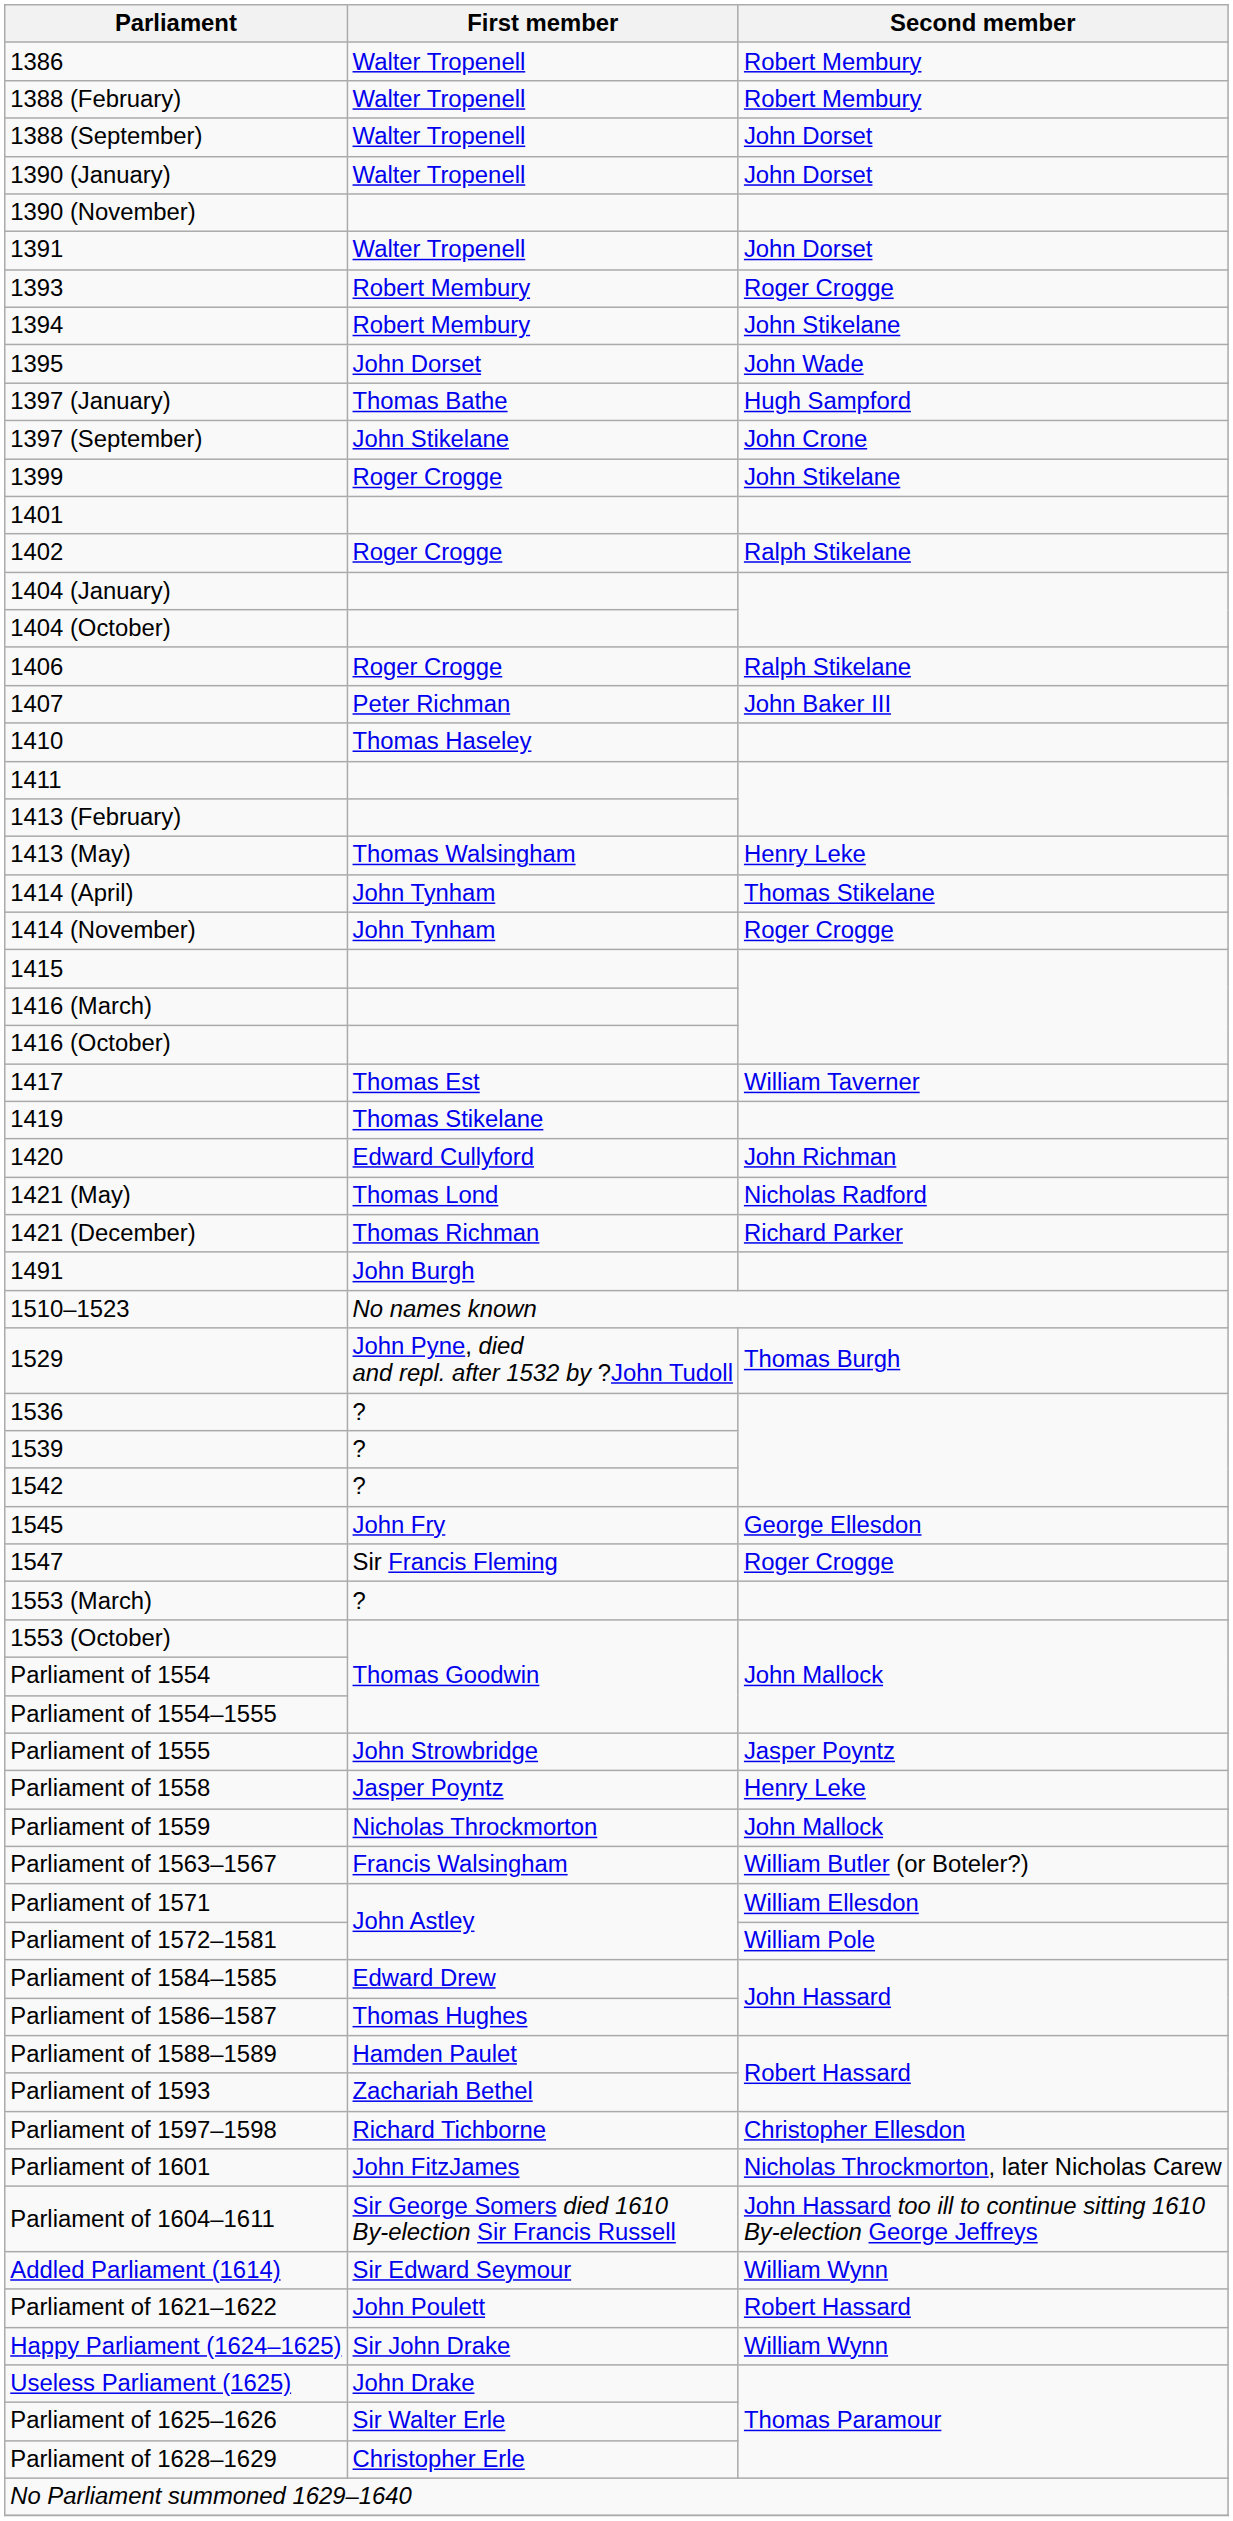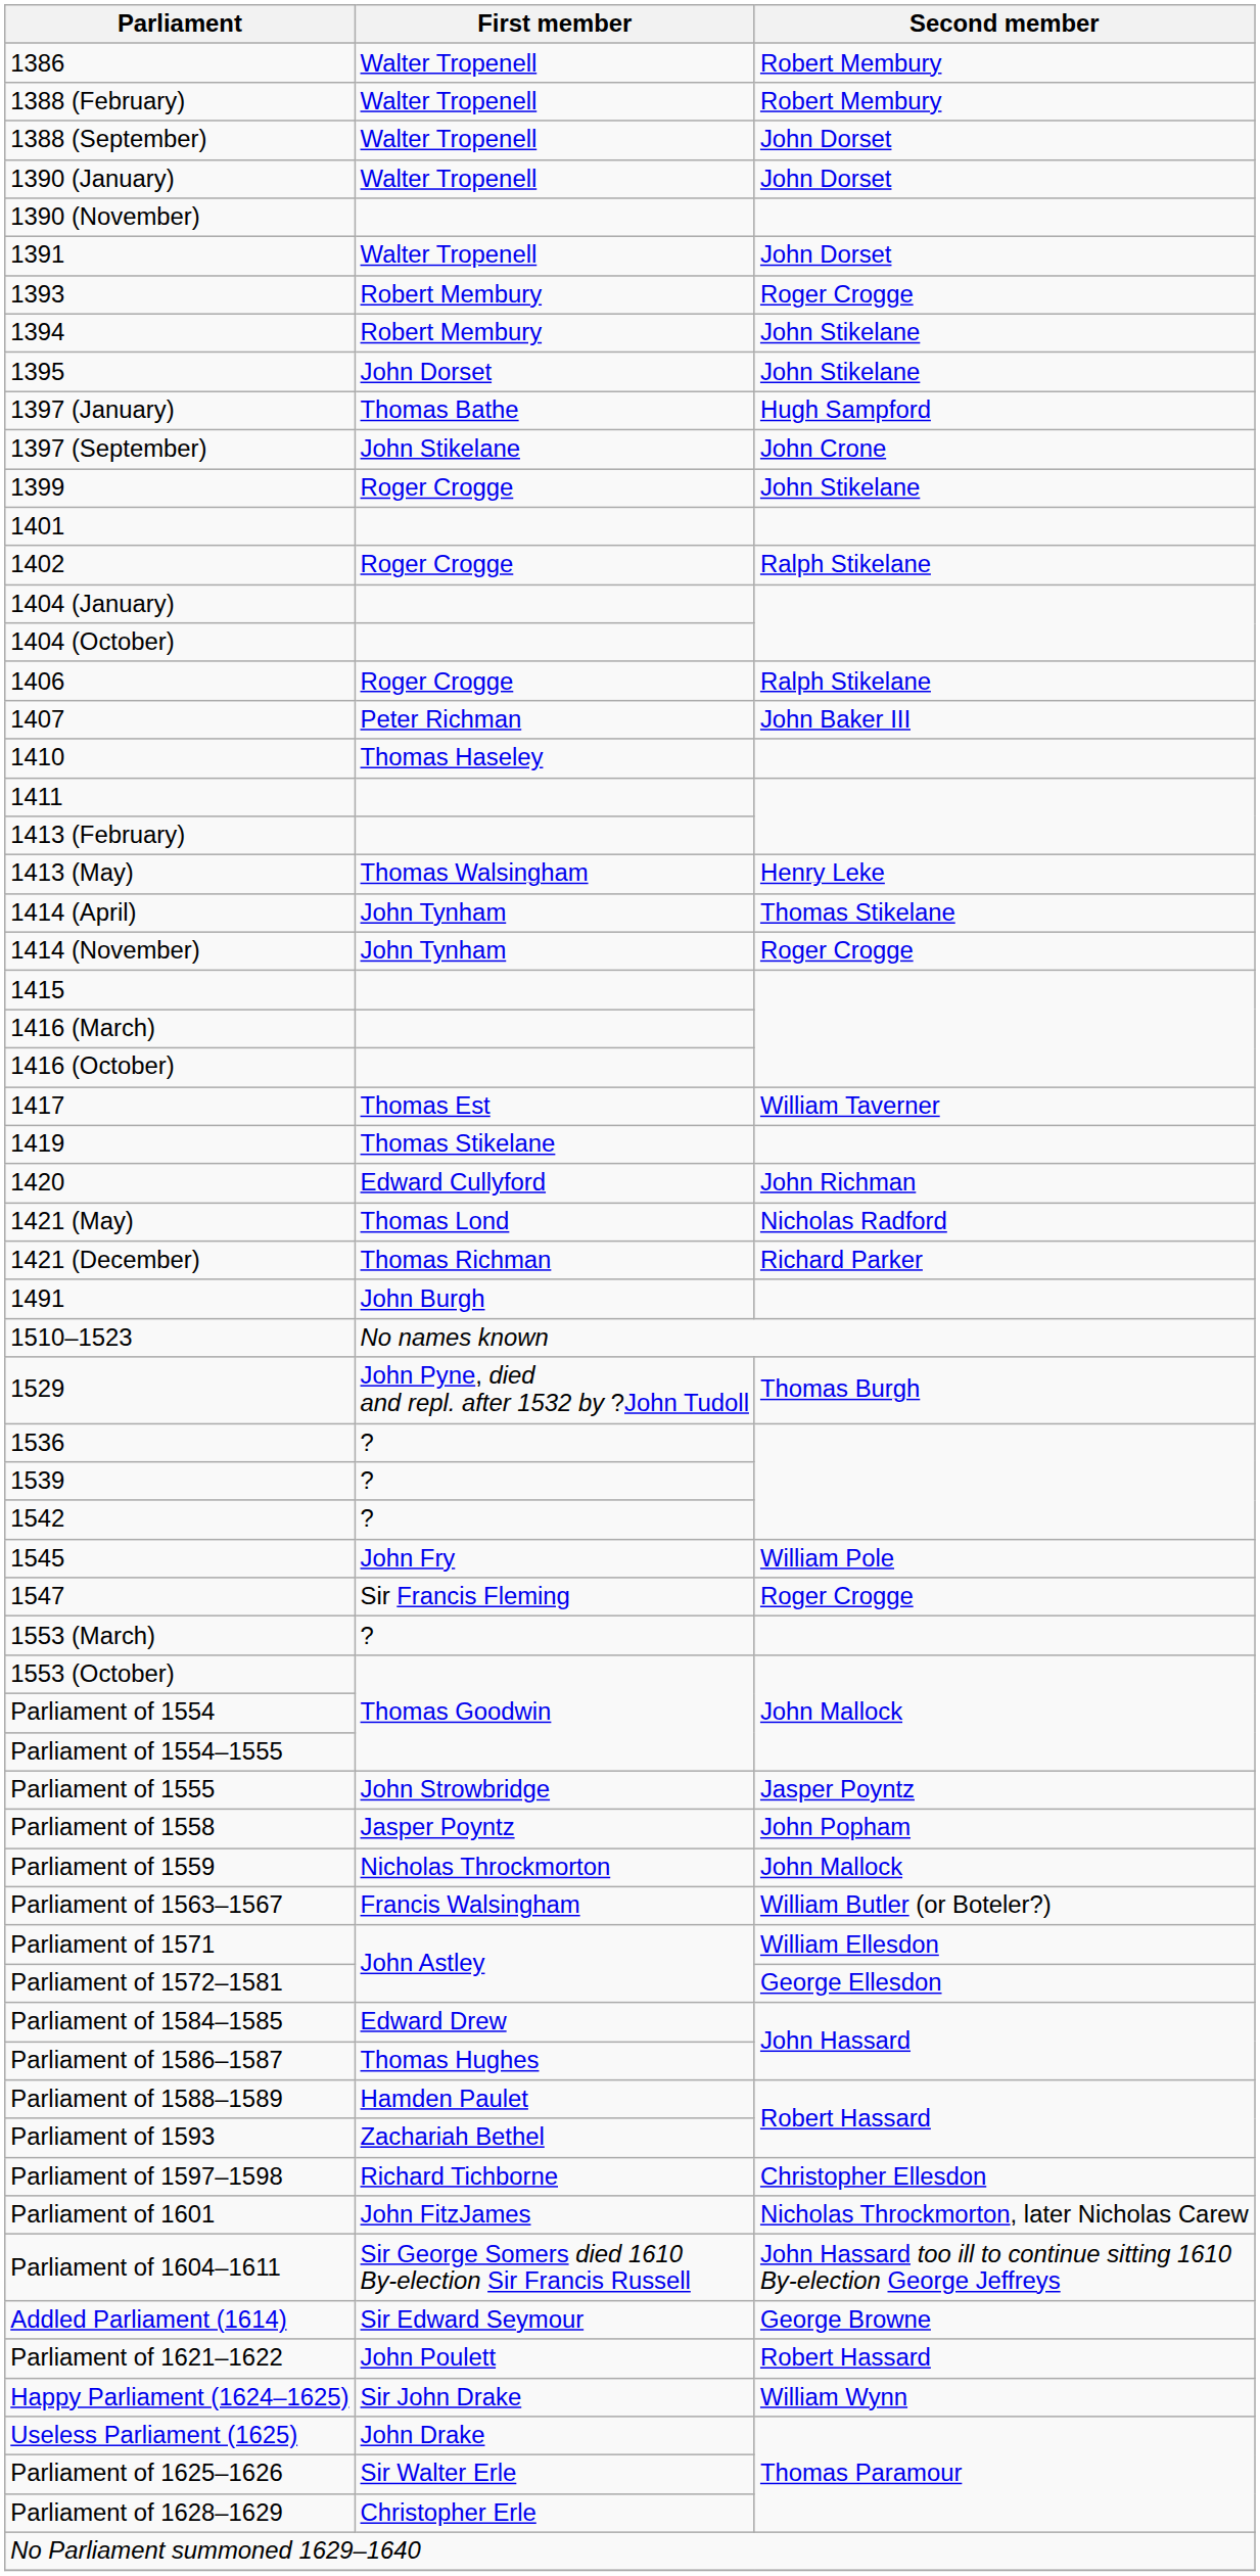 <table class="wikitable">
 <tr>
 <th>Parliament</th>
 <th>First member</th>
 <th>Second member</th>
 </tr>
 <tr>
 <td>1386</td>
 <td><a href='#'>Walter Tropenell</a></td>
 <td><a href='#'>Robert Membury</a></td>
 </tr>
 <tr>
 <td>1388 (February)</td>
 <td><a href='#'>Walter Tropenell</a></td>
 <td><a href='#'>Robert Membury</a></td>
 </tr>
 <tr>
 <td>1388 (September)</td>
 <td><a href='#'>Walter Tropenell</a></td>
 <td><a href='#'>John Dorset</a></td>
 </tr>
 <tr>
 <td>1390 (January)</td>
 <td><a href='#'>Walter Tropenell</a></td>
 <td><a href='#'>John Dorset</a></td>
 </tr>
 <tr>
 <td>1390 (November)</td>
 <td></td>
 </tr>
 <tr>
 <td>1391</td>
 <td><a href='#'>Walter Tropenell</a></td>
 <td><a href='#'>John Dorset</a></td>
 </tr>
 <tr>
 <td>1393</td>
 <td><a href='#'>Robert Membury</a></td>
 <td><a href='#'>Roger Crogge</a></td>
 </tr>
 <tr>
 <td>1394</td>
 <td><a href='#'>Robert Membury</a></td>
 <td><a href='#'>John Stikelane</a></td>
 </tr>
 <tr>
 <td>1395</td>
 <td><a href='#'>John Dorset</a></td>
-<td><a href='#'>John Wade</a></td>
+<td><a href='#'>John Stikelane</a></td>
 </tr>
 <tr>
 <td>1397 (January)</td>
 <td><a href='#'>Thomas Bathe</a></td>
 <td><a href='#'>Hugh Sampford</a></td>
 </tr>
 <tr>
 <td>1397 (September)</td>
 <td><a href='#'>John Stikelane</a></td>
 <td><a href='#'>John Crone</a></td>
 </tr>
 <tr>
 <td>1399</td>
 <td><a href='#'>Roger Crogge</a></td>
 <td><a href='#'>John Stikelane</a></td>
 </tr>
 <tr>
 <td>1401</td>
 <td></td>
 </tr>
 <tr>
 <td>1402</td>
 <td><a href='#'>Roger Crogge</a></td>
 <td><a href='#'>Ralph Stikelane</a></td>
 </tr>
 <tr>
 <td>1404 (January)</td>
 <td></td>
 </tr>
 <tr>
 <td>1404 (October)</td>
 <td></td>
 </tr>
 <tr>
 <td>1406</td>
 <td><a href='#'>Roger Crogge</a></td>
 <td><a href='#'>Ralph Stikelane</a></td>
 </tr>
 <tr>
 <td>1407</td>
 <td><a href='#'>Peter Richman</a></td>
 <td><a href='#'>John Baker III</a></td>
 </tr>
 <tr>
 <td>1410</td>
 <td><a href='#'>Thomas Haseley</a></td>
 <td></td>
 </tr>
 <tr>
 <td>1411</td>
 <td></td>
 </tr>
 <tr>
 <td>1413 (February)</td>
 <td></td>
 </tr>
 <tr>
 <td>1413 (May)</td>
 <td><a href='#'>Thomas Walsingham</a></td>
 <td><a href='#'>Henry Leke</a></td>
 </tr>
 <tr>
 <td>1414 (April)</td>
 <td><a href='#'>John Tynham</a></td>
 <td><a href='#'>Thomas Stikelane</a></td>
 </tr>
 <tr>
 <td>1414 (November)</td>
 <td><a href='#'>John Tynham</a></td>
 <td><a href='#'>Roger Crogge</a></td>
 </tr>
 <tr>
 <td>1415</td>
 <td></td>
 </tr>
 <tr>
 <td>1416 (March)</td>
 <td></td>
 </tr>
 <tr>
 <td>1416 (October)</td>
 <td></td>
 </tr>
 <tr>
 <td>1417</td>
 <td><a href='#'>Thomas Est</a></td>
 <td><a href='#'>William Taverner</a></td>
 </tr>
 <tr>
 <td>1419</td>
 <td><a href='#'>Thomas Stikelane</a></td>
 <td></td>
 </tr>
 <tr>
 <td>1420</td>
 <td><a href='#'>Edward Cullyford</a></td>
 <td><a href='#'>John Richman</a></td>
 </tr>
 <tr>
 <td>1421 (May)</td>
 <td><a href='#'>Thomas Lond</a></td>
 <td><a href='#'>Nicholas Radford</a></td>
 </tr>
 <tr>
 <td>1421 (December)</td>
 <td><a href='#'>Thomas Richman</a></td>
 <td><a href='#'>Richard Parker</a></td>
 </tr>
 <tr>
 <td>1491</td>
 <td><a href='#'>John Burgh</a></td>
 <td></td>
 </tr>
 <tr>
 <td>1510–1523</td>
 <td colspan = "2"><em>No names known</em></td>
 </tr>
 <tr>
 <td>1529</td>
 <td><a href='#'>John Pyne</a>, <em>died <br> and repl. after 1532 by</em> ?<a href='#'>John Tudoll</a></td>
 <td><a href='#'>Thomas Burgh</a></td>
 </tr>
 <tr>
 <td>1536</td>
 <td>?</td>
 </tr>
 <tr>
 <td>1539</td>
 <td>?</td>
 </tr>
 <tr>
 <td>1542</td>
 <td>?</td>
 </tr>
 <tr>
 <td>1545</td>
 <td><a href='#'>John Fry</a></td>
-<td><a href='#'>George Ellesdon</a></td>
+<td><a href='#'>William Pole</a></td>
 </tr>
 <tr>
 <td>1547</td>
 <td>Sir <a href='#'>Francis Fleming</a></td>
 <td><a href='#'>Roger Crogge</a></td>
 </tr>
 <tr>
 <td>1553 (March)</td>
 <td>?</td>
 </tr>
 <tr>
 <td>1553 (October)</td>
 <td rowspan="3"><a href='#'>Thomas Goodwin</a></td>
 <td rowspan="3"><a href='#'>John Mallock</a></td>
 </tr>
 <tr>
 <td>Parliament of 1554</td>
 </tr>
 <tr>
 <td>Parliament of 1554–1555</td>
 </tr>
 <tr>
 <td>Parliament of 1555</td>
 <td><a href='#'>John Strowbridge</a></td>
 <td><a href='#'>Jasper Poyntz</a></td>
 </tr>
 <tr>
 <td>Parliament of 1558</td>
 <td><a href='#'>Jasper Poyntz</a></td>
-<td><a href='#'>Henry Leke</a></td>
+<td><a href='#'>John Popham</a></td>
 </tr>
 <tr>
 <td>Parliament of 1559</td>
 <td><a href='#'>Nicholas Throckmorton</a></td>
 <td><a href='#'>John Mallock</a></td>
 </tr>
 <tr>
 <td>Parliament of 1563–1567</td>
 <td><a href='#'>Francis Walsingham</a></td>
 <td><a href='#'>William Butler</a> (or Boteler?)</td>
 </tr>
 <tr>
 <td>Parliament of 1571</td>
 <td rowspan="2"><a href='#'>John Astley</a></td>
 <td><a href='#'>William Ellesdon</a></td>
 </tr>
 <tr>
 <td>Parliament of 1572–1581</td>
-<td><a href='#'>William Pole</a></td>
+<td><a href='#'>George Ellesdon</a></td>
 </tr>
 <tr>
 <td>Parliament of 1584–1585</td>
 <td><a href='#'>Edward Drew</a></td>
 <td rowspan="2"><a href='#'>John Hassard</a></td>
 </tr>
 <tr>
 <td>Parliament of 1586–1587</td>
 <td><a href='#'>Thomas Hughes</a></td>
 </tr>
 <tr>
 <td>Parliament of 1588–1589</td>
 <td><a href='#'>Hamden Paulet</a></td>
 <td rowspan="2"><a href='#'>Robert Hassard</a></td>
 </tr>
 <tr>
 <td>Parliament of 1593</td>
 <td><a href='#'>Zachariah Bethel</a></td>
 </tr>
 <tr>
 <td>Parliament of 1597–1598</td>
 <td><a href='#'>Richard Tichborne</a></td>
 <td><a href='#'>Christopher Ellesdon</a></td>
 </tr>
 <tr>
 <td>Parliament of 1601</td>
 <td><a href='#'>John FitzJames</a></td>
 <td><a href='#'>Nicholas Throckmorton</a>, later Nicholas Carew</td>
 </tr>
 <tr>
 <td>Parliament of 1604–1611</td>
 <td><a href='#'>Sir George Somers</a> <em>died 1610</em><br><em>By-election</em> <a href='#'>Sir Francis Russell</a></td>
 <td><a href='#'>John Hassard</a> <em>too ill to continue sitting 1610</em><br><em>By-election</em> <a href='#'>George Jeffreys</a></td>
 </tr>
 <tr>
 <td><a href='#'>Addled Parliament (1614)</a></td>
 <td><a href='#'>Sir Edward Seymour</a></td>
-<td><a href='#'>William Wynn</a></td>
+<td><a href='#'>George Browne</a></td>
 </tr>
 <tr>
 <td>Parliament of 1621–1622</td>
 <td><a href='#'>John Poulett</a></td>
 <td><a href='#'>Robert Hassard</a></td>
 </tr>
 <tr>
 <td><a href='#'>Happy Parliament (1624–1625)</a></td>
 <td><a href='#'>Sir John Drake</a></td>
 <td><a href='#'>William Wynn</a></td>
 </tr>
 <tr>
 <td><a href='#'>Useless Parliament (1625)</a></td>
 <td><a href='#'>John Drake</a></td>
 <td rowspan="3"><a href='#'>Thomas Paramour</a></td>
 </tr>
 <tr>
 <td>Parliament of 1625–1626</td>
 <td><a href='#'>Sir Walter Erle</a></td>
 </tr>
 <tr>
 <td>Parliament of 1628–1629</td>
 <td><a href='#'>Christopher Erle</a></td>
 </tr>
 <tr>
 <td colspan="4"><em>No Parliament summoned 1629–1640</em></td>
 </tr>
 <tr>
 </tr>
 </table>
